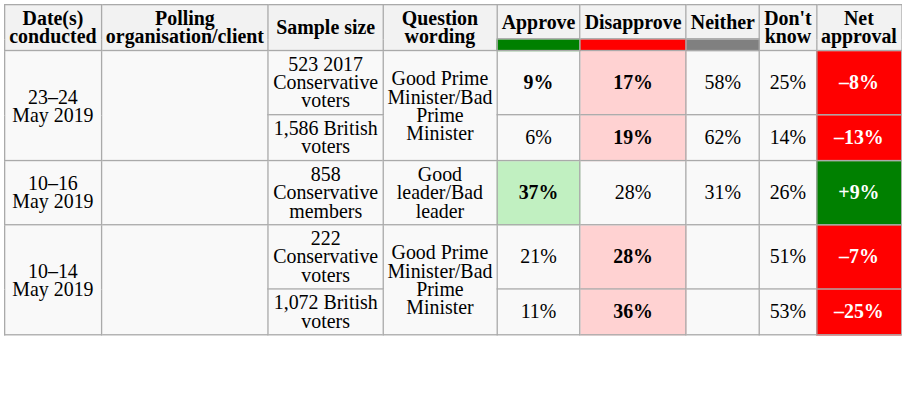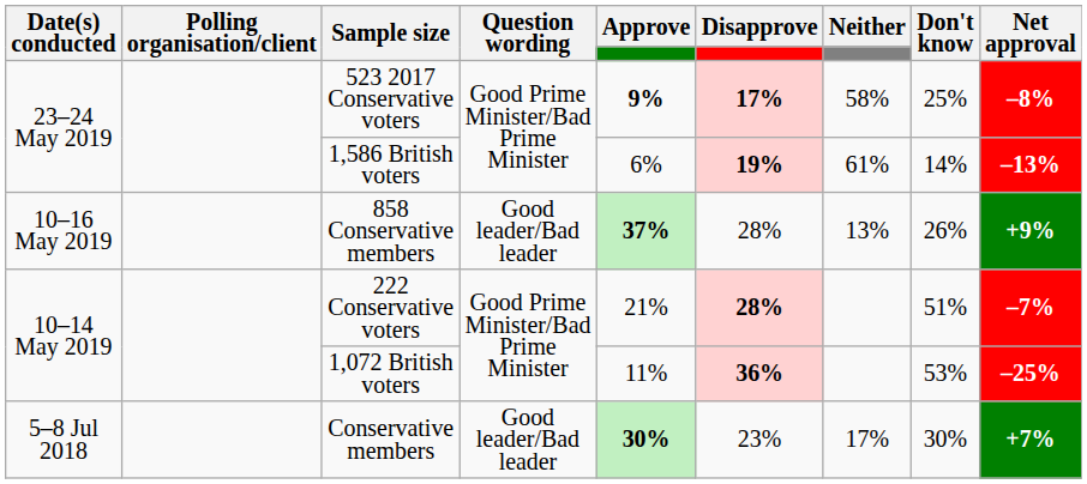 <table class="wikitable collapsible sortable" style="text-align:center;font-size:95%;line-height:14px;">
 <tr>
 <th rowspan="2" style="width:125px;">Date(s)<br>conducted</th>
 <th rowspan="2" style="width:200px;">Polling organisation/client</th>
 <th rowspan="2" style="width:60px;">Sample size</th>
 <th rowspan="2" style="width:120px;">Question<br>wording</th>
 <th class="unsortable" style="width:80px;">Approve</th>
 <th class="unsortable" style="width: 80px;">Disapprove</th>
 <th class="unsortable" style="width:80px;">Neither</th>
 <th rowspan="2" class="unsortable" style="width:80px;">Don't know</th>
 <th rowspan="2" class="unsortable" style="width:20px;">Net approval</th>
 </tr>
 <tr>
 <th class="unsortable" style="background:green;width:60px;"></th>
 <th class="unsortable" style="background:red;width:60px;"></th>
 <th class="unsortable" style="background:grey;width:60px;"></th>
 </tr>
 <tr>
 <td rowspan="2">23–24 May 2019</td>
 <td rowspan="2"></td>
 <td>523 2017 Conservative voters</td>
 <td rowspan="2">Good Prime Minister/Bad Prime Minister</td>
 <td><strong>9%</strong></td>
 <td style="background:#FFD2D2"><strong>17%</strong></td>
 <td>58%</td>
 <td>25%</td>
 <td style="background:red;color:white;"><strong>–8%</strong></td>
 </tr>
 <tr>
 <td>1,586 British voters</td>
 <td>6%</td>
 <td style="background:#FFD2D2"><strong>19%</strong></td>
-<td>62%</td>
+<td>61%</td>
 <td>14%</td>
 <td style="background:red;color:white;"><strong>–13%</strong></td>
 </tr>
 <tr>
 <td>10–16 May 2019</td>
 <td></td>
 <td>858 Conservative members</td>
 <td>Good leader/Bad leader</td>
 <td style="background:#C1F0C1"><strong>37%</strong></td>
 <td>28%</td>
-<td>31%</td>
+<td>13%</td>
 <td>26%</td>
 <td style="background:green;color:white;"><strong>+9%</strong></td>
 </tr>
 <tr>
 <td rowspan="2">10–14 May 2019</td>
 <td rowspan="2"></td>
 <td>222 Conservative voters</td>
 <td rowspan="2">Good Prime Minister/Bad Prime Minister</td>
 <td>21%</td>
 <td style="background:#FFD2D2"><strong>28%</strong></td>
 <td></td>
 <td>51%</td>
 <td style="background:red;color:white;"><strong>–7%</strong></td>
 </tr>
 <tr>
 <td>1,072 British voters</td>
 <td>11%</td>
 <td style="background:#FFD2D2"><strong>36%</strong></td>
 <td></td>
 <td>53%</td>
 <td style="background:red;color:white;"><strong>–25%</strong></td>
 </tr>
+<tr>
+<td>5–8 Jul 2018</td>
+<td></td>
+<td>Conservative members</td>
+<td>Good leader/Bad leader</td>
+<td style="background:#C1F0C1"><strong>30%</strong></td>
+<td>23%</td>
+<td>17%</td>
+<td>30%</td>
+<td style="background:green;color:white;"><strong>+7%</strong></td>
+</tr>
 </table>
